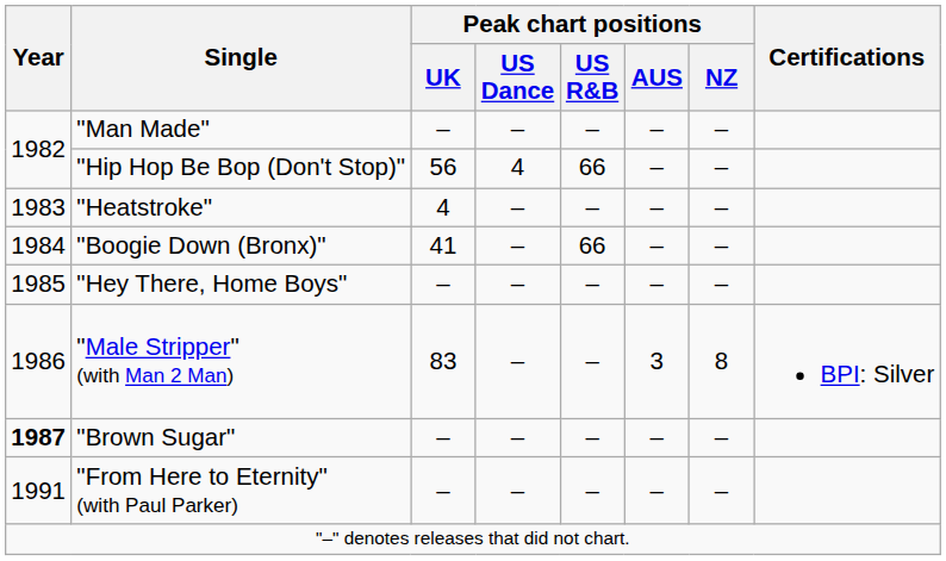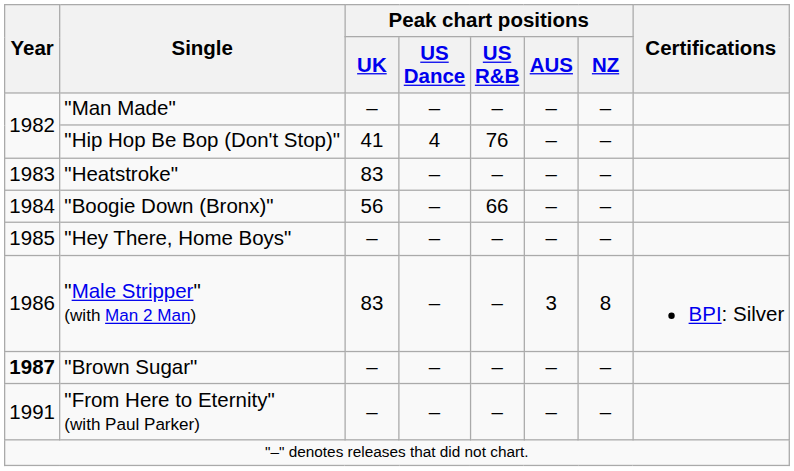 <table class="wikitable">
 <tr>
 <th ! rowspan=2>Year</th>
 <th ! rowspan=2>Single</th>
 <th ! colspan=5>Peak chart positions</th>
 <th ! rowspan=2>Certifications</th>
 </tr>
 <tr>
 <th width="35"><a href='#'>UK</a><br></th>
 <th width="35"><a href='#'>US Dance</a><br></th>
 <th width="35"><a href='#'>US R&B</a><br></th>
 <th width="35"><a href='#'>AUS</a><br></th>
 <th width="35"><a href='#'>NZ</a></th>
 </tr>
 <tr>
 <td rowspan=2>1982</td>
 <td>"Man Made"</td>
 <td style="text-align:center">–</td>
 <td style="text-align:center">–</td>
 <td style="text-align:center">–</td>
 <td style="text-align:center">–</td>
 <td style="text-align:center">–</td>
 <td></td>
 </tr>
 <tr>
 <td>"Hip Hop Be Bop (Don't Stop)"</td>
-<td style="text-align:center">56</td>
+<td style="text-align:center">41</td>
 <td style="text-align:center">4</td>
-<td style="text-align:center">66</td>
+<td style="text-align:center">76</td>
 <td style="text-align:center">–</td>
 <td style="text-align:center">–</td>
 <td></td>
 </tr>
 <tr>
 <td rowspan=1>1983</td>
 <td>"Heatstroke"</td>
-<td style="text-align:center">4</td>
+<td style="text-align:center">83</td>
 <td style="text-align:center">–</td>
 <td style="text-align:center">–</td>
 <td style="text-align:center">–</td>
 <td style="text-align:center">–</td>
 <td></td>
 </tr>
 <tr>
 <td rowspan=1>1984</td>
 <td>"Boogie Down (Bronx)"</td>
-<td style="text-align:center">41</td>
+<td style="text-align:center">56</td>
 <td style="text-align:center">–</td>
 <td style="text-align:center">66</td>
 <td style="text-align:center">–</td>
 <td style="text-align:center">–</td>
 <td></td>
 </tr>
 <tr>
 <td rowspan=1>1985</td>
 <td>"Hey There, Home Boys"</td>
 <td style="text-align:center">–</td>
 <td style="text-align:center">–</td>
 <td style="text-align:center">–</td>
 <td style="text-align:center">–</td>
 <td style="text-align:center">–</td>
 <td></td>
 </tr>
 <tr>
 <td rowspan=1>1986</td>
 <td>"<a href='#'>Male Stripper</a>"<br><small>(with <a href='#'>Man 2 Man</a>)</small></td>
 <td style="text-align:center">83</td>
 <td style="text-align:center">–</td>
 <td style="text-align:center">–</td>
 <td style="text-align:center">3</td>
 <td style="text-align:center">8</td>
 <td><br><ul><li><a href='#'>BPI</a>: Silver</li></ul></td>
 </tr>
 <tr>
 <td rowspan=1><strong>1987</strong></td>
 <td>"Brown Sugar"</td>
 <td style="text-align:center">–</td>
 <td style="text-align:center">–</td>
 <td style="text-align:center">–</td>
 <td style="text-align:center">–</td>
 <td style="text-align:center">–</td>
 <td></td>
 </tr>
 <tr>
 <td rowspan=1>1991</td>
 <td>"From Here to Eternity" <br><small>(with Paul Parker)</small></td>
 <td style="text-align:center">–</td>
 <td style="text-align:center">–</td>
 <td style="text-align:center">–</td>
 <td style="text-align:center">–</td>
 <td style="text-align:center">–</td>
 <td></td>
 </tr>
 <tr>
 <td colspan="8" style="text-align:center; font-size:9pt;">"–" denotes releases that did not chart.</td>
 </tr>
 </table>
